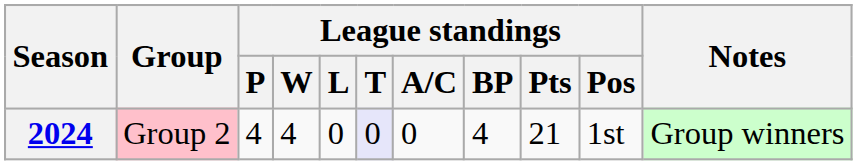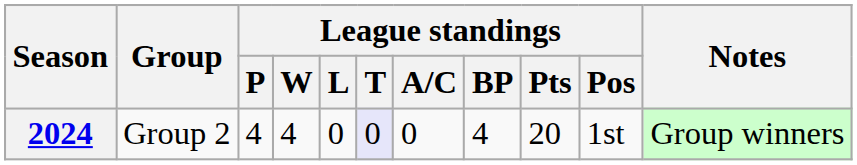 <table class="wikitable sortable">
 <tr>
 <th scope="col" rowspan="2">Season</th>
 <th scope="col" rowspan="2">Group</th>
 <th scope="col" colspan="8">League standings</th>
 <th scope="col" rowspan="2">Notes</th>
 </tr>
 <tr>
 <th scope="col">P</th>
 <th scope="col">W</th>
 <th scope="col">L</th>
 <th scope="col">T</th>
 <th scope="col">A/C</th>
 <th scope="col">BP</th>
 <th scope="col">Pts</th>
 <th scope="col">Pos</th>
 </tr>
 <tr>
 <th scope="row"><a href='#'>2024</a></th>
-<td style="background: pink;">Group 2</td>
+<td>Group 2</td>
 <td>4</td>
 <td>4</td>
 <td>0</td>
 <td style="background: lavender;">0</td>
 <td>0</td>
 <td>4</td>
-<td>21</td>
+<td>20</td>
 <td>1st</td>
 <td style="background: #cfc;">Group winners</td>
 </tr>
 </table>
